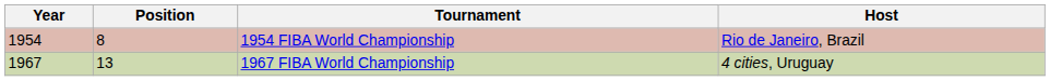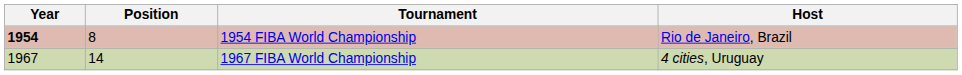 <table class="wikitable" style="width:70%;">
 <tr>
 <th>Year</th>
 <th>Position</th>
 <th>Tournament</th>
 <th>Host</th>
 </tr>
 <tr style="background:#debab0;">
-<td>1954</td>
+<td><strong>1954</strong></td>
 <td>8</td>
 <td><a href='#'>1954 FIBA World Championship</a></td>
 <td><a href='#'>Rio de Janeiro</a>, Brazil</td>
 </tr>
 <tr style="background:#cedab0;">
 <td>1967</td>
-<td>13</td>
+<td>14</td>
 <td><a href='#'>1967 FIBA World Championship</a></td>
 <td><em>4 cities</em>, Uruguay</td>
 </tr>
 </table>
